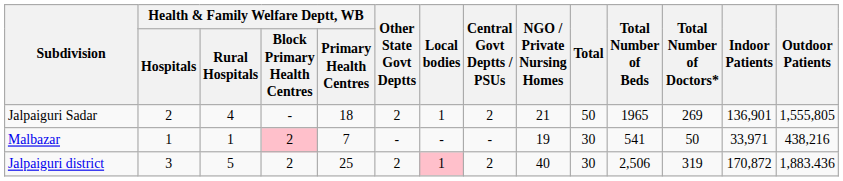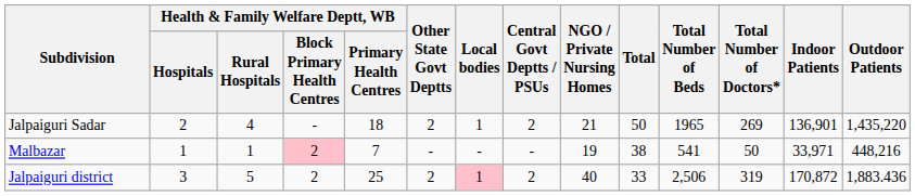 <table class="wikitable" style="text-align:center;font-size: 9pt">
 <tr>
 <th width="110" rowspan="2">Subdivision</th>
 <th width="160" colspan="4" rowspan="1">Health & Family Welfare Deptt, WB</th>
 <th widthspan="110" rowspan="2">Other<br>State<br>Govt<br>Deptts</th>
 <th widthspan="110" rowspan="2">Local<br>bodies</th>
 <th widthspan="110" rowspan="2">Central<br>Govt<br>Deptts /<br>PSUs</th>
 <th widthspan="110" rowspan="2">NGO /<br>Private<br>Nursing<br>Homes</th>
 <th widthspan="110" rowspan="2">Total</th>
 <th widthspan="110" rowspan="2">Total<br>Number<br>of<br>Beds</th>
 <th widthspan="110" rowspan="2">Total<br>Number<br>of<br>Doctors*</th>
 <th widthspan="130" rowspan="2">Indoor<br>Patients</th>
 <th widthspan="130" rowspan="2">Outdoor<br>Patients</th>
 </tr>
 <tr>
 <th width="40">Hospitals<br></th>
 <th width="40">Rural<br>Hospitals<br></th>
 <th width="40">Block<br>Primary<br>Health<br>Centres<br></th>
 <th width="40">Primary<br>Health<br>Centres<br></th>
 </tr>
 <tr>
 <td align=left>Jalpaiguri Sadar</td>
 <td align="center">2</td>
 <td align="center">4</td>
 <td align="center">-</td>
 <td align="center">18</td>
 <td align="center">2</td>
 <td align="center">1</td>
 <td align="center">2</td>
 <td align="center">21</td>
 <td align="center">50</td>
 <td align="center">1965</td>
 <td align="center">269</td>
 <td align="center">136,901</td>
-<td align="center">1,555,805</td>
+<td align="center">1,435,220</td>
 </tr>
 <tr>
 <td align=left><a href='#'>Malbazar</a></td>
 <td align="center">1</td>
 <td align="center">1</td>
 <td align="center" style="background: pink;">2</td>
 <td align="center">7</td>
 <td align="center">-</td>
 <td align="center">-</td>
 <td align="center">-</td>
 <td align="center">19</td>
-<td align="center">30</td>
+<td align="center">38</td>
 <td align="center">541</td>
 <td align="center">50</td>
 <td align="center">33,971</td>
-<td align="center">438,216</td>
+<td align="center">448,216</td>
 </tr>
 <tr>
 <td align=left><a href='#'>Jalpaiguri district</a></td>
 <td align="center">3</td>
 <td align="center">5</td>
 <td align="center">2</td>
 <td align="center">25</td>
 <td align="center">2</td>
 <td align="center" style="background: pink;">1</td>
 <td align="center">2</td>
 <td align="center">40</td>
-<td align="center">30</td>
+<td align="center">33</td>
 <td align="center">2,506</td>
 <td align="center">319</td>
 <td align="center">170,872</td>
 <td align="center">1,883.436</td>
 </tr>
 </table>
